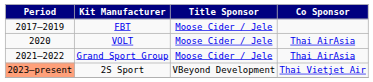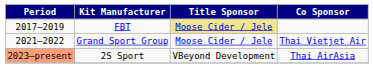 <table class="wikitable" style="text-align:center;margin-left:1em;">
 <tr>
 <th style="background:Navy; color:White;">Period</th>
 <th style="background:Navy; color:White;">Kit Manufacturer</th>
 <th style="background:Navy; color:White;">Title Sponsor</th>
 <th style="background:Navy; color:White;">Co Sponsor</th>
 </tr>
 <tr>
 <td>2017–2019</td>
 <td><a href='#'>FBT</a></td>
-<td><a href='#'>Moose Cider / Jele</a></td>
-</tr>
-<tr>
-<td>2020</td>
-<td><a href='#'>VOLT</a></td>
-<td><a href='#'>Moose Cider / Jele</a></td>
-<td><a href='#'>Thai AirAsia</a></td>
+<td style="background: khaki;"><a href='#'>Moose Cider / Jele</a></td>
 </tr>
 <tr>
 <td>2021–2022</td>
 <td><a href='#'>Grand Sport Group</a></td>
 <td><a href='#'>Moose Cider / Jele</a></td>
-<td><a href='#'>Thai AirAsia</a></td>
+<td><a href='#'>Thai Vietjet Air</a></td>
 </tr>
 <tr>
 <td style="background: lightsalmon;">2023–present</td>
 <td>2S Sport</td>
 <td>VBeyond Development</td>
-<td><a href='#'>Thai Vietjet Air</a></td>
+<td><a href='#'>Thai AirAsia</a></td>
 </tr>
 <tr>
 </tr>
 </table>
